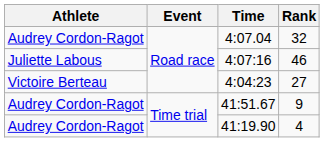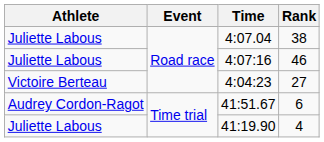 <table class=wikitable style=font-size:95%;text-align:center>
 <tr>
 <th>Athlete</th>
 <th>Event</th>
 <th>Time</th>
 <th>Rank</th>
 </tr>
 <tr align=center>
-<td align=left><a href='#'>Audrey Cordon-Ragot</a></td>
+<td align=left><a href='#'>Juliette Labous</a></td>
 <td align=center rowspan=3><a href='#'>Road race</a></td>
 <td>4:07.04</td>
-<td>32</td>
+<td>38</td>
 </tr>
 <tr align=center>
 <td align=left><a href='#'>Juliette Labous</a></td>
 <td>4:07:16</td>
 <td>46</td>
 </tr>
 <tr align=center>
 <td align=left><a href='#'>Victoire Berteau</a></td>
 <td>4:04:23</td>
 <td>27</td>
 </tr>
 <tr align=center>
 <td align=left><a href='#'>Audrey Cordon-Ragot</a></td>
 <td align=left rowspan=2><a href='#'>Time trial</a></td>
 <td>41:51.67</td>
-<td>9</td>
+<td>6</td>
 </tr>
 <tr align=center>
-<td align=left><a href='#'>Audrey Cordon-Ragot</a></td>
+<td align=left><a href='#'>Juliette Labous</a></td>
 <td>41:19.90</td>
 <td>4</td>
 </tr>
 </table>
